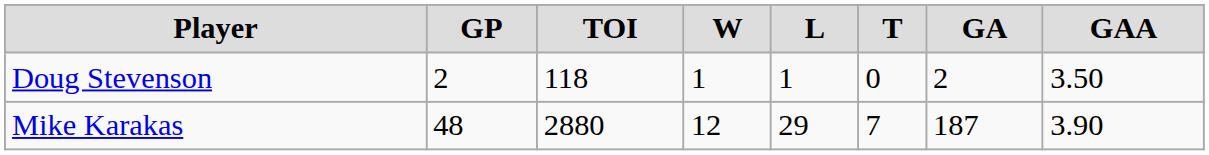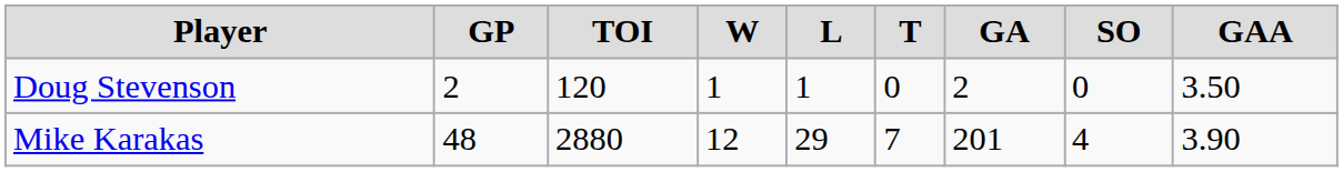 <table class="wikitable" width="50%">
 <tr align="center"  bgcolor="#dddddd">
 <td><strong>Player</strong></td>
 <td><strong>GP</strong></td>
 <td><strong>TOI</strong></td>
 <td><strong>W</strong></td>
 <td><strong>L</strong></td>
 <td><strong>T</strong></td>
 <td><strong>GA</strong></td>
+<td><strong>SO</strong></td>
 <td><strong>GAA</strong></td>
 </tr>
 <tr>
 <td><a href='#'>Doug Stevenson</a></td>
 <td>2</td>
-<td>118</td>
+<td>120</td>
 <td>1</td>
 <td>1</td>
 <td>0</td>
 <td>2</td>
+<td>0</td>
 <td>3.50</td>
 </tr>
 <tr>
 <td><a href='#'>Mike Karakas</a></td>
 <td>48</td>
 <td>2880</td>
 <td>12</td>
 <td>29</td>
 <td>7</td>
-<td>187</td>
+<td>201</td>
+<td>4</td>
 <td>3.90</td>
 </tr>
 </table>
